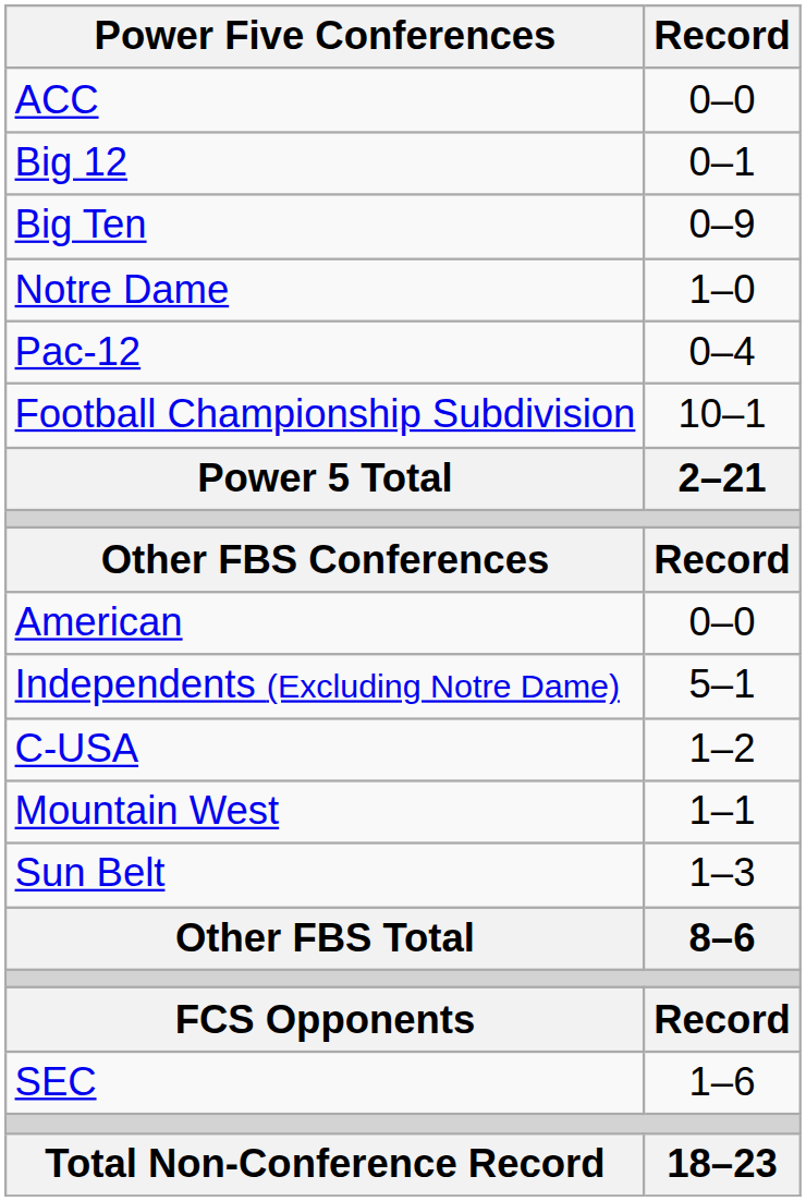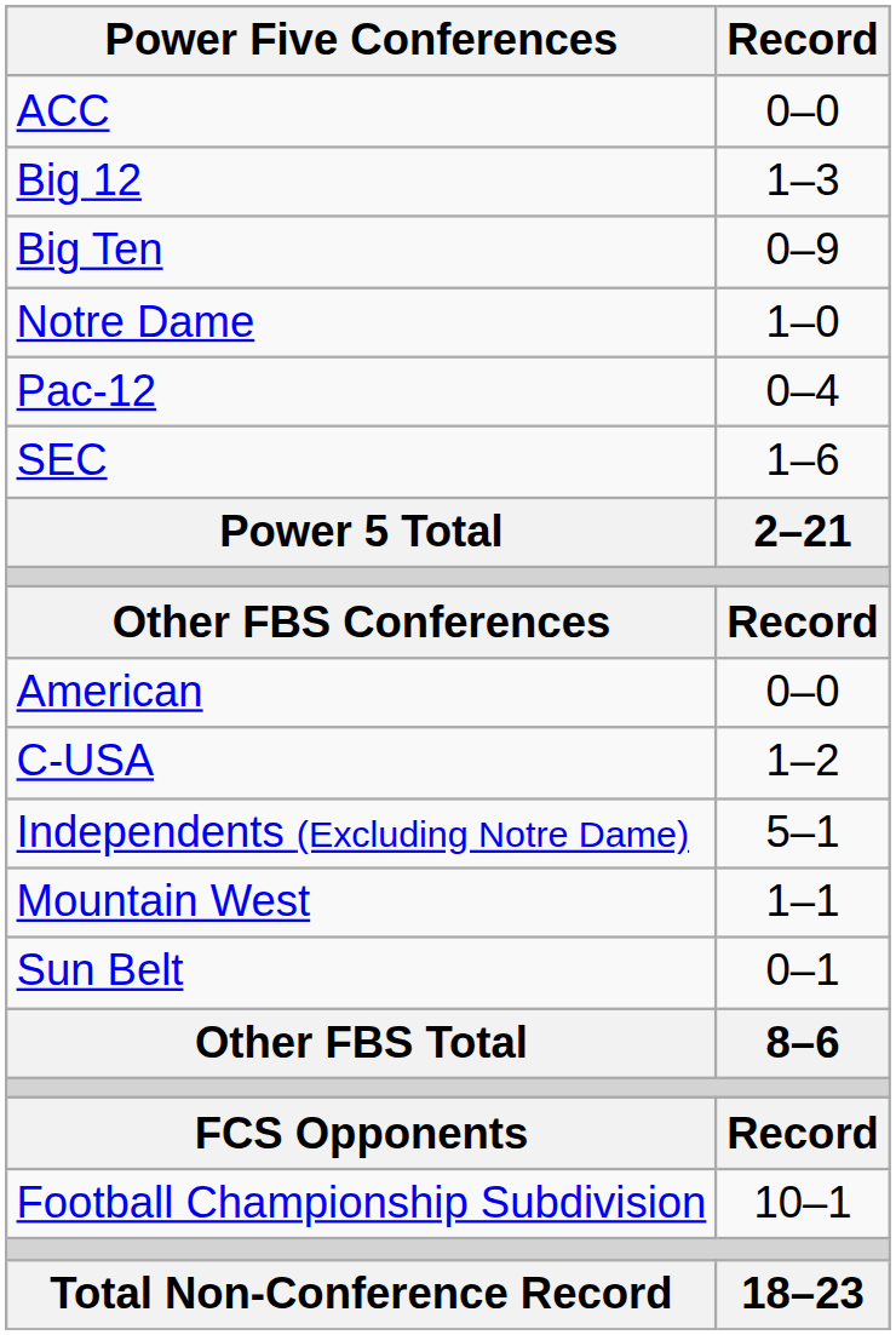 <table class="wikitable">
 <tr>
 <th>Power Five Conferences</th>
 <th>Record</th>
 </tr>
 <tr>
 <td><a href='#'>ACC</a></td>
 <td align=center>0–0</td>
 </tr>
 <tr>
 <td><a href='#'>Big 12</a></td>
-<td align=center>0–1</td>
+<td align=center>1–3</td>
 </tr>
 <tr>
 <td><a href='#'>Big Ten</a></td>
 <td align=center>0–9</td>
 </tr>
 <tr>
 <td><a href='#'>Notre Dame</a></td>
 <td align=center>1–0</td>
 </tr>
 <tr>
 <td><a href='#'>Pac-12</a></td>
 <td align=center>0–4</td>
 </tr>
 <tr>
-<td><a href='#'>Football Championship Subdivision</a></td>
-<td align=center>10–1</td>
+<td><a href='#'>SEC</a></td>
+<td align=center>1–6</td>
 </tr>
 <tr>
 <th>Power 5 Total</th>
 <th>2–21</th>
 </tr>
 <tr>
 <th colspan="2" style="background:lightgrey;"></th>
 </tr>
 <tr>
 <th>Other FBS Conferences</th>
 <th>Record</th>
 </tr>
 <tr>
 <td><a href='#'>American</a></td>
 <td align=center>0–0</td>
 </tr>
 <tr>
+<td><a href='#'>C-USA</a></td>
+<td align=center>1–2</td>
+</tr>
+<tr>
 <td><a href='#'>Independents <small>(Excluding Notre Dame)</small></a></td>
 <td align=center>5–1</td>
-</tr>
-<tr>
-<td><a href='#'>C-USA</a></td>
-<td align=center>1–2</td>
 </tr>
 <tr>
 <td><a href='#'>Mountain West</a></td>
 <td align=center>1–1</td>
 </tr>
 <tr>
 <td><a href='#'>Sun Belt</a></td>
-<td align=center>1–3</td>
+<td align=center>0–1</td>
 </tr>
 <tr>
 <th>Other FBS Total</th>
 <th>8–6</th>
 </tr>
 <tr>
 <th colspan="2" style="background:lightgrey;"></th>
 </tr>
 <tr>
 <th>FCS Opponents</th>
 <th>Record</th>
 </tr>
 <tr>
-<td><a href='#'>SEC</a></td>
-<td align=center>1–6</td>
+<td><a href='#'>Football Championship Subdivision</a></td>
+<td align=center>10–1</td>
 </tr>
 <tr>
 <th colspan="2" style="background:lightgrey;"></th>
 </tr>
 <tr>
 <th>Total Non-Conference Record</th>
 <th>18–23</th>
 </tr>
 </table>
